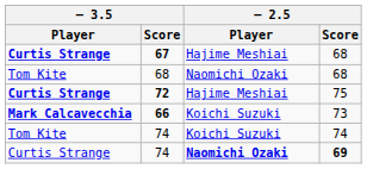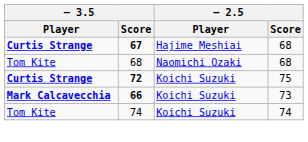 <table class=wikitable>
 <tr>
 <th colspan=2> – 3.5</th>
 <th colspan=2> – 2.5</th>
 </tr>
 <tr>
 <th width=140>Player</th>
 <th>Score</th>
 <th width=140>Player</th>
 <th>Score</th>
 </tr>
 <tr>
 <td><strong><a href='#'>Curtis Strange</a></strong></td>
 <td align=center><strong>67</strong></td>
 <td><a href='#'>Hajime Meshiai</a></td>
 <td align=center>68</td>
 </tr>
 <tr>
 <td><a href='#'>Tom Kite</a></td>
 <td align=center>68</td>
 <td><a href='#'>Naomichi Ozaki</a></td>
 <td align=center>68</td>
 </tr>
 <tr>
 <td><strong><a href='#'>Curtis Strange</a></strong></td>
 <td align=center><strong>72</strong></td>
-<td><a href='#'>Hajime Meshiai</a></td>
+<td><a href='#'>Koichi Suzuki</a></td>
 <td align=center>75</td>
 </tr>
 <tr>
 <td><strong><a href='#'>Mark Calcavecchia</a></strong></td>
 <td align=center><strong>66</strong></td>
 <td><a href='#'>Koichi Suzuki</a></td>
 <td align=center>73</td>
 </tr>
 <tr>
 <td><a href='#'>Tom Kite</a></td>
 <td align=center>74</td>
 <td><a href='#'>Koichi Suzuki</a></td>
 <td align=center>74</td>
 </tr>
-<tr>
-<td><a href='#'>Curtis Strange</a></td>
-<td align=center>74</td>
-<td><strong><a href='#'>Naomichi Ozaki</a></strong></td>
-<td align=center><strong>69</strong></td>
-</tr>
 </table>
